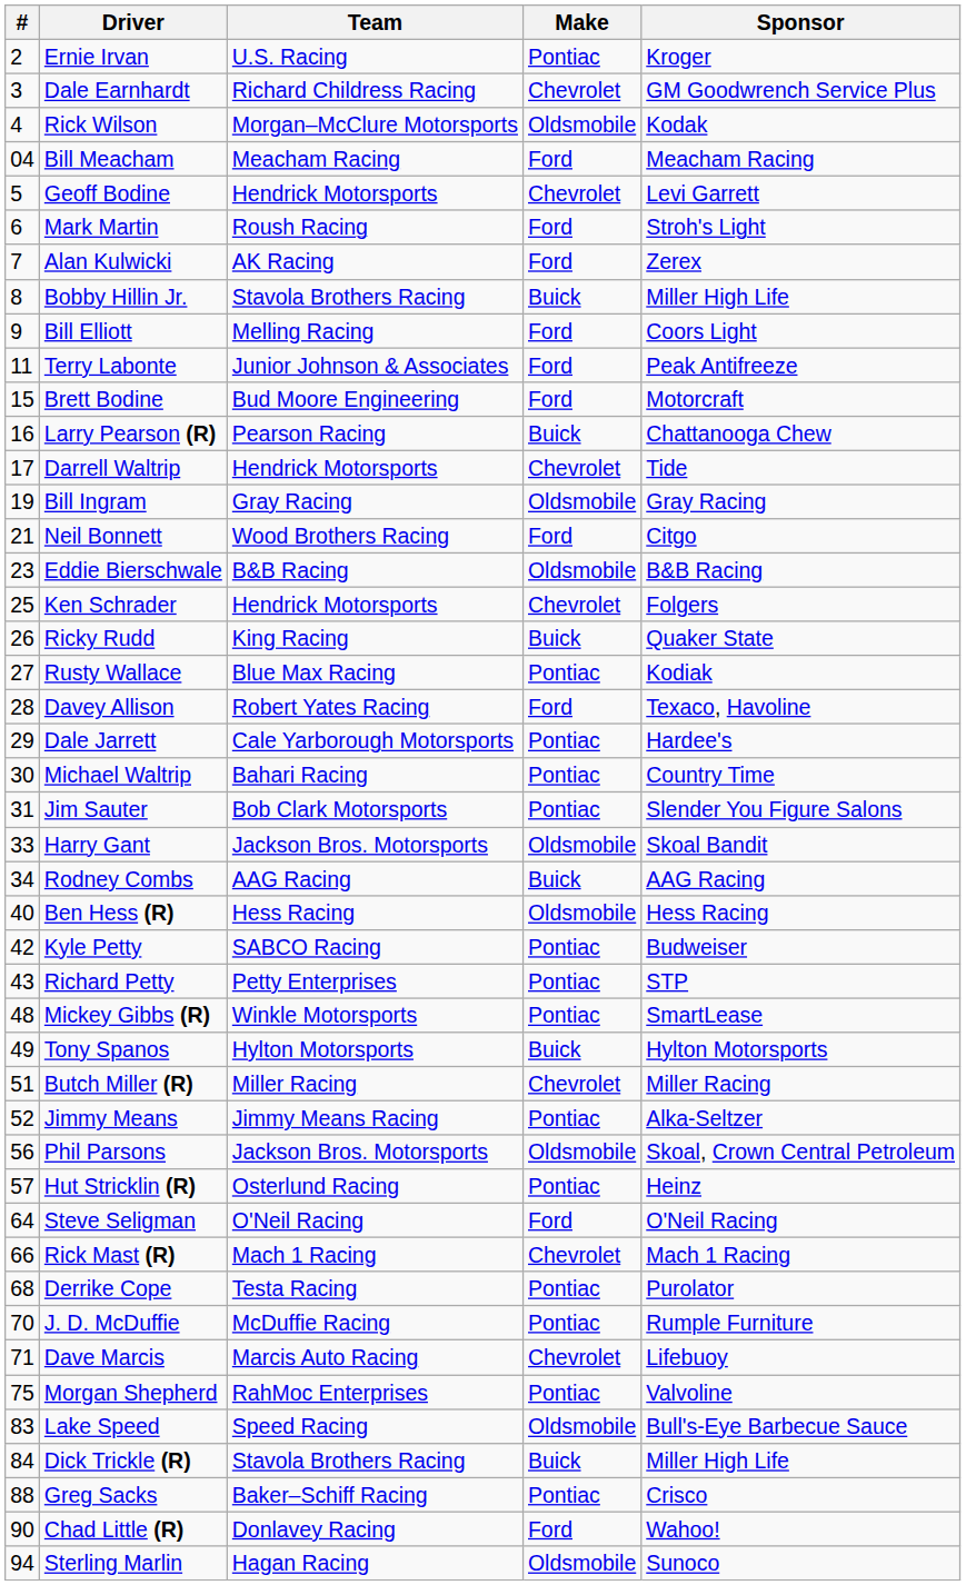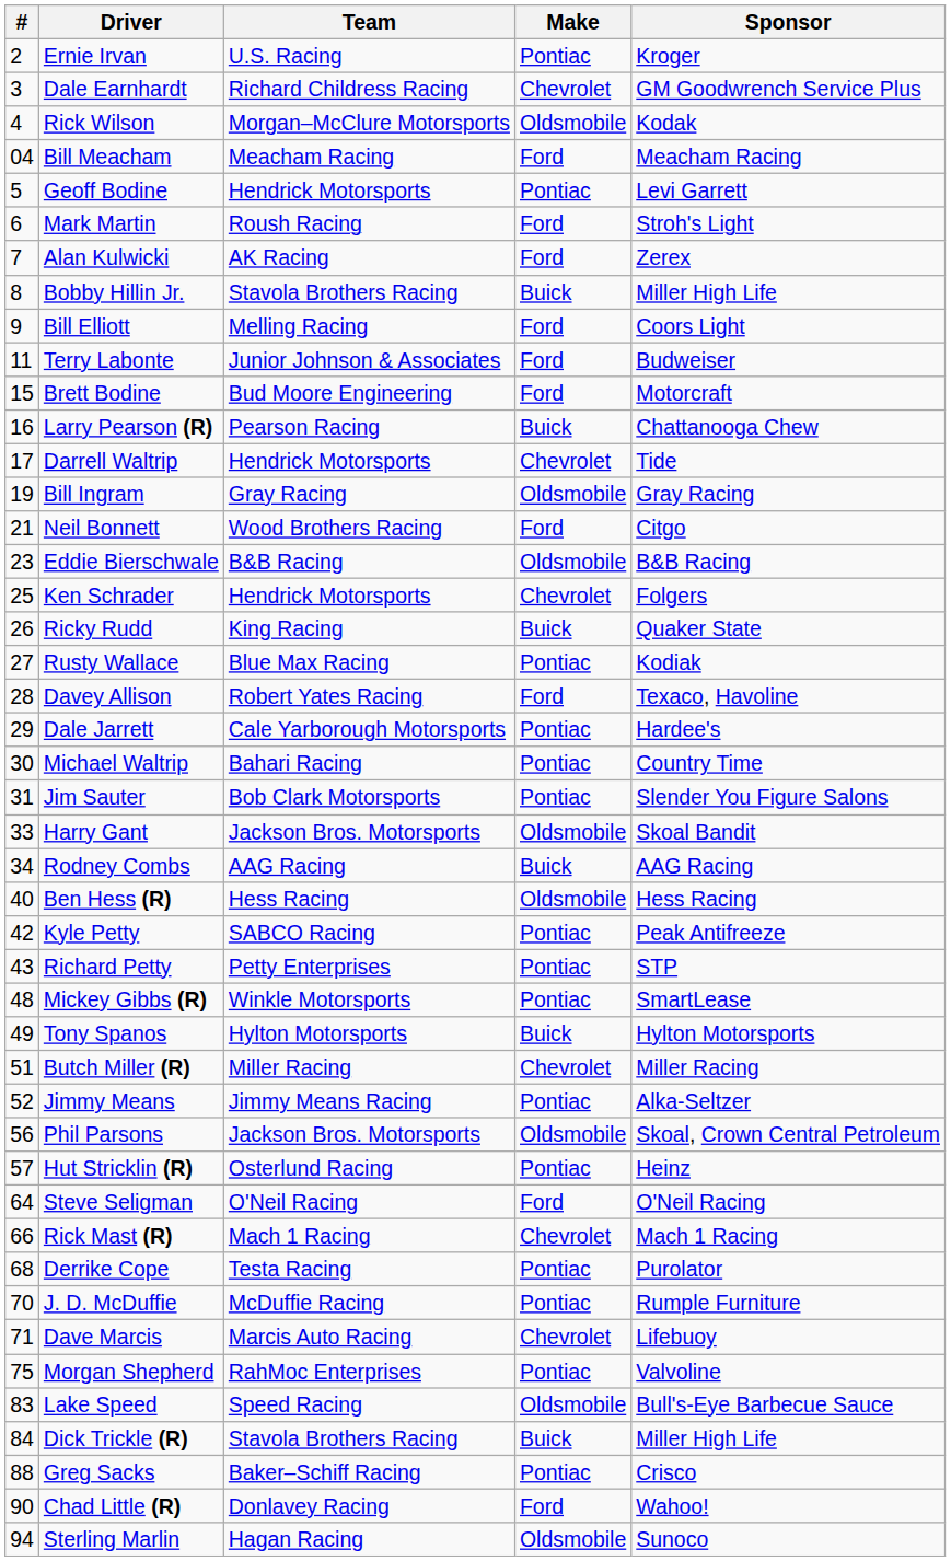 <table class="wikitable" style="font-size:95%">
 <tr>
 <th>#</th>
 <th>Driver</th>
 <th>Team</th>
 <th>Make</th>
 <th>Sponsor</th>
 </tr>
 <tr>
 <td>2</td>
 <td><a href='#'>Ernie Irvan</a></td>
 <td><a href='#'>U.S. Racing</a></td>
 <td><a href='#'>Pontiac</a></td>
 <td><a href='#'>Kroger</a></td>
 </tr>
 <tr>
 <td>3</td>
 <td><a href='#'>Dale Earnhardt</a></td>
 <td><a href='#'>Richard Childress Racing</a></td>
 <td><a href='#'>Chevrolet</a></td>
 <td><a href='#'>GM Goodwrench Service Plus</a></td>
 </tr>
 <tr>
 <td>4</td>
 <td><a href='#'>Rick Wilson</a></td>
 <td><a href='#'>Morgan–McClure Motorsports</a></td>
 <td><a href='#'>Oldsmobile</a></td>
 <td><a href='#'>Kodak</a></td>
 </tr>
 <tr>
 <td>04</td>
 <td><a href='#'>Bill Meacham</a></td>
 <td><a href='#'>Meacham Racing</a></td>
 <td><a href='#'>Ford</a></td>
 <td><a href='#'>Meacham Racing</a></td>
 </tr>
 <tr>
 <td>5</td>
 <td><a href='#'>Geoff Bodine</a></td>
 <td><a href='#'>Hendrick Motorsports</a></td>
-<td><a href='#'>Chevrolet</a></td>
+<td><a href='#'>Pontiac</a></td>
 <td><a href='#'>Levi Garrett</a></td>
 </tr>
 <tr>
 <td>6</td>
 <td><a href='#'>Mark Martin</a></td>
 <td><a href='#'>Roush Racing</a></td>
 <td><a href='#'>Ford</a></td>
 <td><a href='#'>Stroh's Light</a></td>
 </tr>
 <tr>
 <td>7</td>
 <td><a href='#'>Alan Kulwicki</a></td>
 <td><a href='#'>AK Racing</a></td>
 <td><a href='#'>Ford</a></td>
 <td><a href='#'>Zerex</a></td>
 </tr>
 <tr>
 <td>8</td>
 <td><a href='#'>Bobby Hillin Jr.</a></td>
 <td><a href='#'>Stavola Brothers Racing</a></td>
 <td><a href='#'>Buick</a></td>
 <td><a href='#'>Miller High Life</a></td>
 </tr>
 <tr>
 <td>9</td>
 <td><a href='#'>Bill Elliott</a></td>
 <td><a href='#'>Melling Racing</a></td>
 <td><a href='#'>Ford</a></td>
 <td><a href='#'>Coors Light</a></td>
 </tr>
 <tr>
 <td>11</td>
 <td><a href='#'>Terry Labonte</a></td>
 <td><a href='#'>Junior Johnson & Associates</a></td>
 <td><a href='#'>Ford</a></td>
-<td><a href='#'>Peak Antifreeze</a></td>
+<td><a href='#'>Budweiser</a></td>
 </tr>
 <tr>
 <td>15</td>
 <td><a href='#'>Brett Bodine</a></td>
 <td><a href='#'>Bud Moore Engineering</a></td>
 <td><a href='#'>Ford</a></td>
 <td><a href='#'>Motorcraft</a></td>
 </tr>
 <tr>
 <td>16</td>
 <td><a href='#'>Larry Pearson</a> <strong>(R)</strong></td>
 <td><a href='#'>Pearson Racing</a></td>
 <td><a href='#'>Buick</a></td>
 <td><a href='#'>Chattanooga Chew</a></td>
 </tr>
 <tr>
 <td>17</td>
 <td><a href='#'>Darrell Waltrip</a></td>
 <td><a href='#'>Hendrick Motorsports</a></td>
 <td><a href='#'>Chevrolet</a></td>
 <td><a href='#'>Tide</a></td>
 </tr>
 <tr>
 <td>19</td>
 <td><a href='#'>Bill Ingram</a></td>
 <td><a href='#'>Gray Racing</a></td>
 <td><a href='#'>Oldsmobile</a></td>
 <td><a href='#'>Gray Racing</a></td>
 </tr>
 <tr>
 <td>21</td>
 <td><a href='#'>Neil Bonnett</a></td>
 <td><a href='#'>Wood Brothers Racing</a></td>
 <td><a href='#'>Ford</a></td>
 <td><a href='#'>Citgo</a></td>
 </tr>
 <tr>
 <td>23</td>
 <td><a href='#'>Eddie Bierschwale</a></td>
 <td><a href='#'>B&B Racing</a></td>
 <td><a href='#'>Oldsmobile</a></td>
 <td><a href='#'>B&B Racing</a></td>
 </tr>
 <tr>
 <td>25</td>
 <td><a href='#'>Ken Schrader</a></td>
 <td><a href='#'>Hendrick Motorsports</a></td>
 <td><a href='#'>Chevrolet</a></td>
 <td><a href='#'>Folgers</a></td>
 </tr>
 <tr>
 <td>26</td>
 <td><a href='#'>Ricky Rudd</a></td>
 <td><a href='#'>King Racing</a></td>
 <td><a href='#'>Buick</a></td>
 <td><a href='#'>Quaker State</a></td>
 </tr>
 <tr>
 <td>27</td>
 <td><a href='#'>Rusty Wallace</a></td>
 <td><a href='#'>Blue Max Racing</a></td>
 <td><a href='#'>Pontiac</a></td>
 <td><a href='#'>Kodiak</a></td>
 </tr>
 <tr>
 <td>28</td>
 <td><a href='#'>Davey Allison</a></td>
 <td><a href='#'>Robert Yates Racing</a></td>
 <td><a href='#'>Ford</a></td>
 <td><a href='#'>Texaco</a>, <a href='#'>Havoline</a></td>
 </tr>
 <tr>
 <td>29</td>
 <td><a href='#'>Dale Jarrett</a></td>
 <td><a href='#'>Cale Yarborough Motorsports</a></td>
 <td><a href='#'>Pontiac</a></td>
 <td><a href='#'>Hardee's</a></td>
 </tr>
 <tr>
 <td>30</td>
 <td><a href='#'>Michael Waltrip</a></td>
 <td><a href='#'>Bahari Racing</a></td>
 <td><a href='#'>Pontiac</a></td>
 <td><a href='#'>Country Time</a></td>
 </tr>
 <tr>
 <td>31</td>
 <td><a href='#'>Jim Sauter</a></td>
 <td><a href='#'>Bob Clark Motorsports</a></td>
 <td><a href='#'>Pontiac</a></td>
 <td><a href='#'>Slender You Figure Salons</a></td>
 </tr>
 <tr>
 <td>33</td>
 <td><a href='#'>Harry Gant</a></td>
 <td><a href='#'>Jackson Bros. Motorsports</a></td>
 <td><a href='#'>Oldsmobile</a></td>
 <td><a href='#'>Skoal Bandit</a></td>
 </tr>
 <tr>
 <td>34</td>
 <td><a href='#'>Rodney Combs</a></td>
 <td><a href='#'>AAG Racing</a></td>
 <td><a href='#'>Buick</a></td>
 <td><a href='#'>AAG Racing</a></td>
 </tr>
 <tr>
 <td>40</td>
 <td><a href='#'>Ben Hess</a> <strong>(R)</strong></td>
 <td><a href='#'>Hess Racing</a></td>
 <td><a href='#'>Oldsmobile</a></td>
 <td><a href='#'>Hess Racing</a></td>
 </tr>
 <tr>
 <td>42</td>
 <td><a href='#'>Kyle Petty</a></td>
 <td><a href='#'>SABCO Racing</a></td>
 <td><a href='#'>Pontiac</a></td>
-<td><a href='#'>Budweiser</a></td>
+<td><a href='#'>Peak Antifreeze</a></td>
 </tr>
 <tr>
 <td>43</td>
 <td><a href='#'>Richard Petty</a></td>
 <td><a href='#'>Petty Enterprises</a></td>
 <td><a href='#'>Pontiac</a></td>
 <td><a href='#'>STP</a></td>
 </tr>
 <tr>
 <td>48</td>
 <td><a href='#'>Mickey Gibbs</a> <strong>(R)</strong></td>
 <td><a href='#'>Winkle Motorsports</a></td>
 <td><a href='#'>Pontiac</a></td>
 <td><a href='#'>SmartLease</a></td>
 </tr>
 <tr>
 <td>49</td>
 <td><a href='#'>Tony Spanos</a></td>
 <td><a href='#'>Hylton Motorsports</a></td>
 <td><a href='#'>Buick</a></td>
 <td><a href='#'>Hylton Motorsports</a></td>
 </tr>
 <tr>
 <td>51</td>
 <td><a href='#'>Butch Miller</a> <strong>(R)</strong></td>
 <td><a href='#'>Miller Racing</a></td>
 <td><a href='#'>Chevrolet</a></td>
 <td><a href='#'>Miller Racing</a></td>
 </tr>
 <tr>
 <td>52</td>
 <td><a href='#'>Jimmy Means</a></td>
 <td><a href='#'>Jimmy Means Racing</a></td>
 <td><a href='#'>Pontiac</a></td>
 <td><a href='#'>Alka-Seltzer</a></td>
 </tr>
 <tr>
 <td>56</td>
 <td><a href='#'>Phil Parsons</a></td>
 <td><a href='#'>Jackson Bros. Motorsports</a></td>
 <td><a href='#'>Oldsmobile</a></td>
 <td><a href='#'>Skoal</a>, <a href='#'>Crown Central Petroleum</a></td>
 </tr>
 <tr>
 <td>57</td>
 <td><a href='#'>Hut Stricklin</a> <strong>(R)</strong></td>
 <td><a href='#'>Osterlund Racing</a></td>
 <td><a href='#'>Pontiac</a></td>
 <td><a href='#'>Heinz</a></td>
 </tr>
 <tr>
 <td>64</td>
 <td><a href='#'>Steve Seligman</a></td>
 <td><a href='#'>O'Neil Racing</a></td>
 <td><a href='#'>Ford</a></td>
 <td><a href='#'>O'Neil Racing</a></td>
 </tr>
 <tr>
 <td>66</td>
 <td><a href='#'>Rick Mast</a> <strong>(R)</strong></td>
 <td><a href='#'>Mach 1 Racing</a></td>
 <td><a href='#'>Chevrolet</a></td>
 <td><a href='#'>Mach 1 Racing</a></td>
 </tr>
 <tr>
 <td>68</td>
 <td><a href='#'>Derrike Cope</a></td>
 <td><a href='#'>Testa Racing</a></td>
 <td><a href='#'>Pontiac</a></td>
 <td><a href='#'>Purolator</a></td>
 </tr>
 <tr>
 <td>70</td>
 <td><a href='#'>J. D. McDuffie</a></td>
 <td><a href='#'>McDuffie Racing</a></td>
 <td><a href='#'>Pontiac</a></td>
 <td><a href='#'>Rumple Furniture</a></td>
 </tr>
 <tr>
 <td>71</td>
 <td><a href='#'>Dave Marcis</a></td>
 <td><a href='#'>Marcis Auto Racing</a></td>
 <td><a href='#'>Chevrolet</a></td>
 <td><a href='#'>Lifebuoy</a></td>
 </tr>
 <tr>
 <td>75</td>
 <td><a href='#'>Morgan Shepherd</a></td>
 <td><a href='#'>RahMoc Enterprises</a></td>
 <td><a href='#'>Pontiac</a></td>
 <td><a href='#'>Valvoline</a></td>
 </tr>
 <tr>
 <td>83</td>
 <td><a href='#'>Lake Speed</a></td>
 <td><a href='#'>Speed Racing</a></td>
 <td><a href='#'>Oldsmobile</a></td>
 <td><a href='#'>Bull's-Eye Barbecue Sauce</a></td>
 </tr>
 <tr>
 <td>84</td>
 <td><a href='#'>Dick Trickle</a> <strong>(R)</strong></td>
 <td><a href='#'>Stavola Brothers Racing</a></td>
 <td><a href='#'>Buick</a></td>
 <td><a href='#'>Miller High Life</a></td>
 </tr>
 <tr>
 <td>88</td>
 <td><a href='#'>Greg Sacks</a></td>
 <td><a href='#'>Baker–Schiff Racing</a></td>
 <td><a href='#'>Pontiac</a></td>
 <td><a href='#'>Crisco</a></td>
 </tr>
 <tr>
 <td>90</td>
 <td><a href='#'>Chad Little</a> <strong>(R)</strong></td>
 <td><a href='#'>Donlavey Racing</a></td>
 <td><a href='#'>Ford</a></td>
 <td><a href='#'>Wahoo!</a></td>
 </tr>
 <tr>
 <td>94</td>
 <td><a href='#'>Sterling Marlin</a></td>
 <td><a href='#'>Hagan Racing</a></td>
 <td><a href='#'>Oldsmobile</a></td>
 <td><a href='#'>Sunoco</a></td>
 </tr>
 </table>
